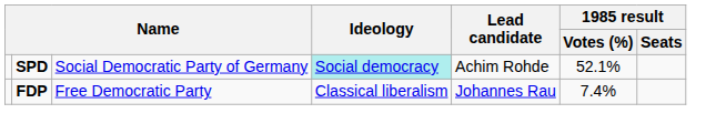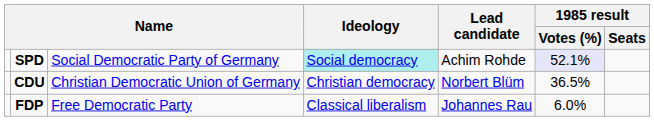 <table class="wikitable">
 <tr>
 <th rowspan=2 colspan=3>Name</th>
 <th rowspan=2>Ideology</th>
 <th rowspan=2>Lead<br>candidate</th>
 <th colspan=2>1985 result</th>
 </tr>
 <tr>
 <th>Votes (%)</th>
 <th>Seats</th>
 </tr>
 <tr>
 <td bgcolor=></td>
 <td align=center><strong>SPD</strong></td>
 <td><a href='#'>Social Democratic Party of Germany</a><br></td>
 <td style="background: paleturquoise;"><a href='#'>Social democracy</a></td>
 <td>Achim Rohde</td>
-<td align=center>52.1%</td>
+<td align=center style="background: lavender;">52.1%</td>
+<td></td>
+</tr>
+<tr>
+<td bgcolor=></td>
+<td align=center><strong>CDU</strong></td>
+<td><a href='#'>Christian Democratic Union of Germany</a><br></td>
+<td><a href='#'>Christian democracy</a></td>
+<td><a href='#'>Norbert Blüm</a></td>
+<td align=center>36.5%</td>
 <td></td>
 </tr>
 <tr>
 <td bgcolor=></td>
 <td align=center><strong>FDP</strong></td>
 <td><a href='#'>Free Democratic Party</a><br></td>
 <td><a href='#'>Classical liberalism</a></td>
 <td><a href='#'>Johannes Rau</a></td>
-<td align=center>7.4%</td>
+<td align=center>6.0%</td>
 <td></td>
 </tr>
 </table>
